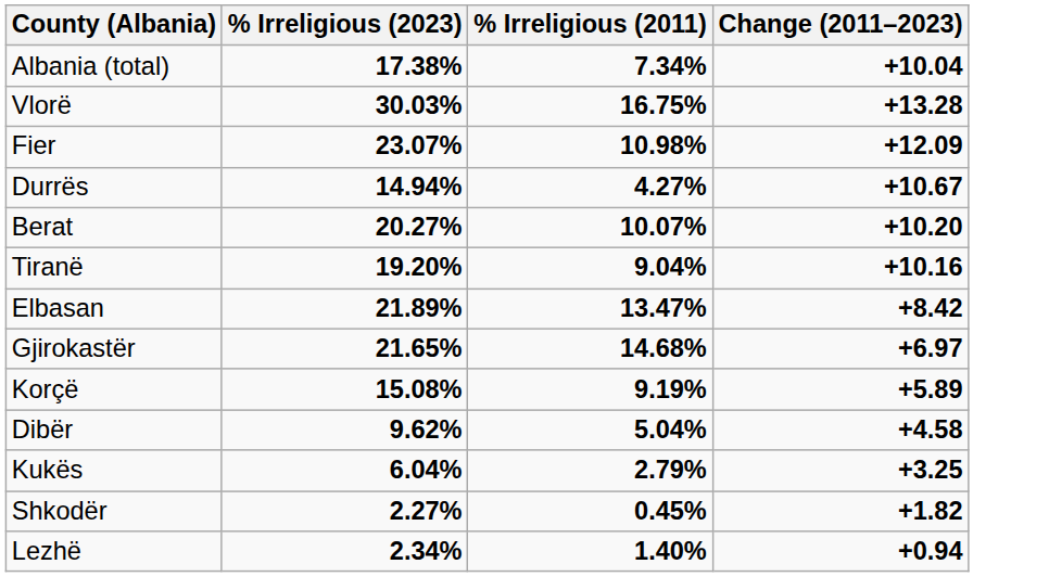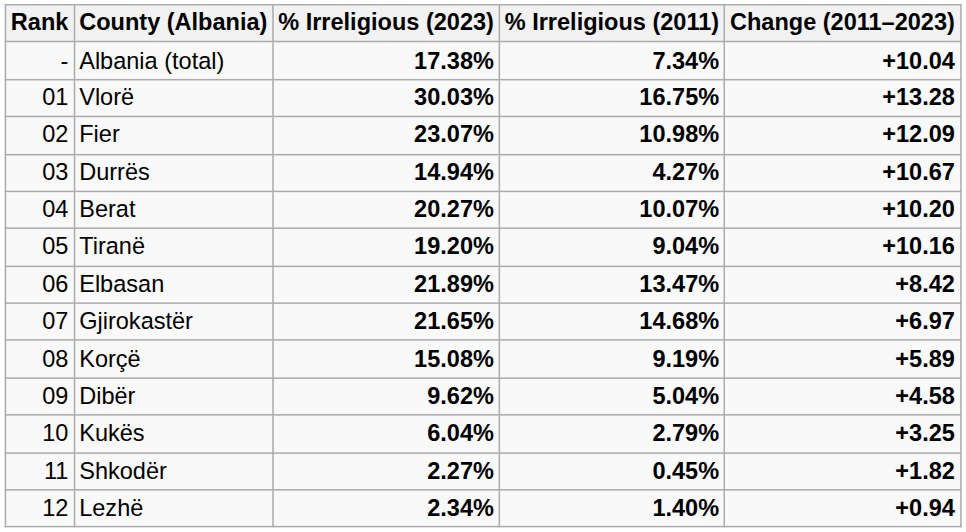 <table class="wikitable sortable" style="text-align:right; margin-left:10px">
 <tr>
+<th>Rank</th>
 <th style="text-align:center;">County (Albania)</th>
 <th>% Irreligious (2023)</th>
 <th>% Irreligious (2011)</th>
 <th>Change (2011–2023)</th>
 </tr>
 <tr>
+<td>-</td>
 <td align=left>Albania (total)</td>
 <td><strong>17.38%</strong></td>
 <td><strong>7.34%</strong></td>
 <td><strong>+10.04</strong></td>
 </tr>
 <tr>
+<td>01</td>
 <td align=left>Vlorë</td>
 <td><strong>30.03%</strong></td>
 <td><strong>16.75%</strong></td>
 <td><strong>+13.28</strong></td>
 </tr>
 <tr>
+<td>02</td>
 <td align=left>Fier</td>
 <td><strong>23.07%</strong></td>
 <td><strong>10.98%</strong></td>
 <td><strong>+12.09</strong></td>
 </tr>
 <tr>
+<td>03</td>
 <td align=left>Durrës</td>
 <td><strong>14.94%</strong></td>
 <td><strong>4.27%</strong></td>
 <td><strong>+10.67</strong></td>
 </tr>
 <tr>
+<td>04</td>
 <td align=left>Berat</td>
 <td><strong>20.27%</strong></td>
 <td><strong>10.07%</strong></td>
 <td><strong>+10.20</strong></td>
 </tr>
 <tr>
+<td>05</td>
 <td align=left>Tiranë</td>
 <td><strong>19.20%</strong></td>
 <td><strong>9.04%</strong></td>
 <td><strong>+10.16</strong></td>
 </tr>
 <tr>
+<td>06</td>
 <td align=left>Elbasan</td>
 <td><strong>21.89%</strong></td>
 <td><strong>13.47%</strong></td>
 <td><strong>+8.42</strong></td>
 </tr>
 <tr>
+<td>07</td>
 <td align=left>Gjirokastër</td>
 <td><strong>21.65%</strong></td>
 <td><strong>14.68%</strong></td>
 <td><strong>+6.97</strong></td>
 </tr>
 <tr>
+<td>08</td>
 <td align=left>Korçë</td>
 <td><strong>15.08%</strong></td>
 <td><strong>9.19%</strong></td>
 <td><strong>+5.89</strong></td>
 </tr>
 <tr>
+<td>09</td>
 <td align=left>Dibër</td>
 <td><strong>9.62%</strong></td>
 <td><strong>5.04%</strong></td>
 <td><strong>+4.58</strong></td>
 </tr>
 <tr>
+<td>10</td>
 <td align=left>Kukës</td>
 <td><strong>6.04%</strong></td>
 <td><strong>2.79%</strong></td>
 <td><strong>+3.25</strong></td>
 </tr>
 <tr>
+<td>11</td>
 <td align=left>Shkodër</td>
 <td><strong>2.27%</strong></td>
 <td><strong>0.45%</strong></td>
 <td><strong>+1.82</strong></td>
 </tr>
 <tr>
+<td>12</td>
 <td align=left>Lezhë</td>
 <td><strong>2.34%</strong></td>
 <td><strong>1.40%</strong></td>
 <td><strong>+0.94</strong></td>
 </tr>
 </table>
